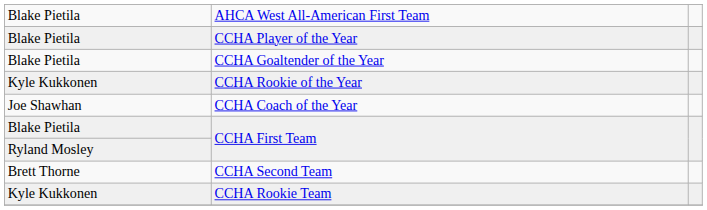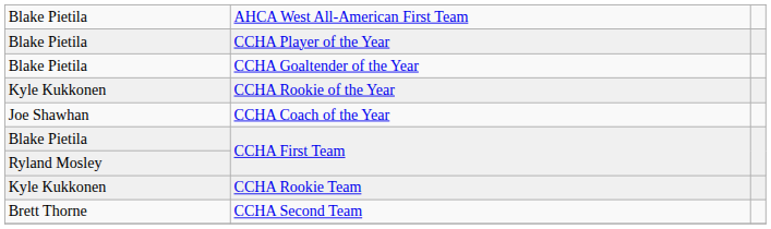 <table class="wikitable" width=40%>
 <tr>
 <td>Blake Pietila</td>
 <td rowspan=1><a href='#'>AHCA West All-American First Team</a></td>
 <td rowspan=1></td>
 </tr>
 <tr bgcolor=f0f0f0>
 <td>Blake Pietila</td>
 <td rowspan=1><a href='#'>CCHA Player of the Year</a></td>
 <td rowspan=1></td>
 </tr>
 <tr>
 <td>Blake Pietila</td>
 <td rowspan=1><a href='#'>CCHA Goaltender of the Year</a></td>
 <td rowspan=1></td>
 </tr>
 <tr bgcolor=f0f0f0>
 <td>Kyle Kukkonen</td>
 <td rowspan=1><a href='#'>CCHA Rookie of the Year</a></td>
 <td rowspan=1></td>
 </tr>
 <tr>
 <td>Joe Shawhan</td>
 <td rowspan=1><a href='#'>CCHA Coach of the Year</a></td>
 <td rowspan=1></td>
 </tr>
 <tr bgcolor=f0f0f0>
 <td>Blake Pietila</td>
 <td rowspan=2><a href='#'>CCHA First Team</a></td>
 <td rowspan=2></td>
 </tr>
 <tr bgcolor=f0f0f0>
 <td>Ryland Mosley</td>
 </tr>
-<tr>
-<td>Brett Thorne</td>
-<td rowspan=1><a href='#'>CCHA Second Team</a></td>
-<td rowspan=1></td>
-</tr>
 <tr bgcolor=f0f0f0>
 <td>Kyle Kukkonen</td>
 <td rowspan=1><a href='#'>CCHA Rookie Team</a></td>
 <td rowspan=1></td>
 </tr>
 <tr>
+<td>Brett Thorne</td>
+<td rowspan=1><a href='#'>CCHA Second Team</a></td>
+<td rowspan=1></td>
+</tr>
+<tr>
 </tr>
 </table>
